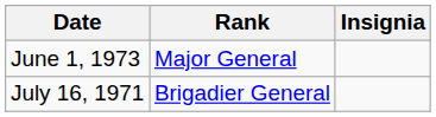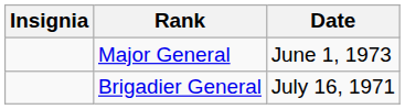 <table class="wikitable">
 <tr>
+<th>Insignia</th>
+<th>Rank</th>
 <th>Date</th>
-<th>Rank</th>
-<th>Insignia</th>
 </tr>
 <tr>
+<td></td>
+<td><a href='#'>Major General</a></td>
 <td>June 1, 1973</td>
-<td><a href='#'>Major General</a></td>
-<td></td>
 </tr>
 <tr>
+<td></td>
+<td><a href='#'>Brigadier General</a></td>
 <td>July 16, 1971</td>
-<td><a href='#'>Brigadier General</a></td>
-<td></td>
 </tr>
 </table>
